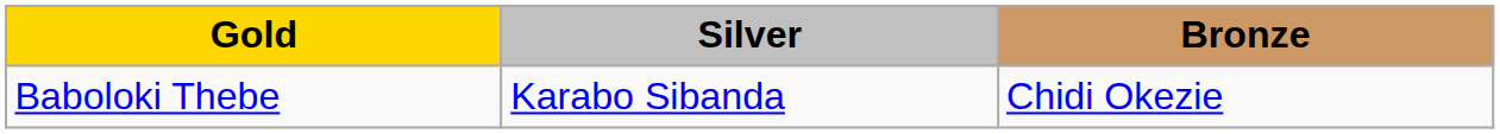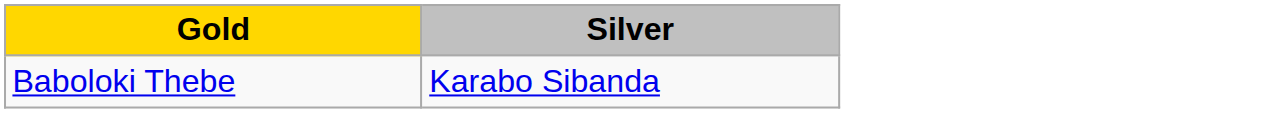 <table class="wikitable" style="text-align:left">
 <tr align="center">
 <td width=200 bgcolor=gold><strong>Gold</strong></td>
 <td width=200 bgcolor=silver><strong>Silver</strong></td>
-<td width=200 bgcolor=CC9966><strong>Bronze</strong></td>
 </tr>
 <tr>
 <td><a href='#'>Baboloki Thebe</a><br><em></em></td>
 <td><a href='#'>Karabo Sibanda</a><br><em></em></td>
-<td><a href='#'>Chidi Okezie</a><br><em></em></td>
 </tr>
 </table>
